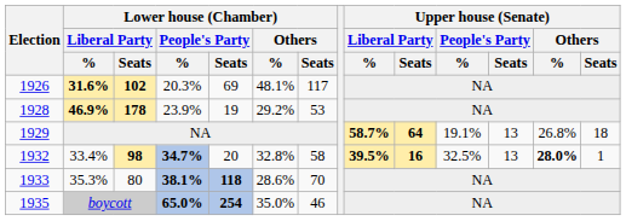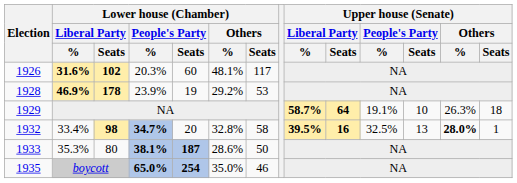 <table class=wikitable style=text-align:right>
 <tr>
 <th rowspan="3">Election</th>
 <th colspan="6">Lower house (Chamber)</th>
 <th rowspan="9"></th>
 <th colspan="6">Upper house (Senate)</th>
 </tr>
 <tr>
 <th colspan="2"><a href='#'>Liberal Party</a></th>
 <th colspan="2"><a href='#'>People's Party</a></th>
 <th colspan="2">Others</th>
 <th colspan="2"><a href='#'>Liberal Party</a></th>
 <th colspan="2"><a href='#'>People's Party</a></th>
 <th colspan="2">Others</th>
 </tr>
 <tr>
 <th>%</th>
 <th>Seats</th>
 <th>%</th>
 <th>Seats</th>
 <th>%</th>
 <th>Seats</th>
 <th>%</th>
 <th>Seats</th>
 <th>%</th>
 <th>Seats</th>
 <th>%</th>
 <th>Seats</th>
 </tr>
 <tr align=center>
 <td><a href='#'>1926</a></td>
 <td bgcolor="#ffeeaa"><strong>31.6%</strong></td>
 <td bgcolor="#ffeeaa"><strong>102</strong></td>
 <td>20.3%</td>
-<td>69</td>
+<td>60</td>
 <td>48.1%</td>
 <td>117</td>
 <td colspan="6" bgcolor="#eeeeee">NA</td>
 </tr>
 <tr align=center>
 <td><a href='#'>1928</a></td>
 <td bgcolor="#ffeeaa"><strong>46.9%</strong></td>
 <td bgcolor="#ffeeaa"><strong>178</strong></td>
 <td>23.9%</td>
 <td>19</td>
 <td>29.2%</td>
 <td>53</td>
 <td colspan="6" bgcolor="#eeeeee">NA</td>
 </tr>
 <tr align=center>
 <td><a href='#'>1929</a></td>
 <td colspan="6" bgcolor="#eeeeee">NA</td>
 <td bgcolor="#ffeeaa"><strong>58.7%</strong></td>
 <td bgcolor="#ffeeaa"><strong>64</strong></td>
 <td>19.1%</td>
-<td>13</td>
-<td>26.8%</td>
+<td>10</td>
+<td>26.3%</td>
 <td>18</td>
 </tr>
 <tr align=center>
 <td><a href='#'>1932</a></td>
 <td>33.4%</td>
 <td bgcolor="#ffeeaa"><strong>98</strong></td>
 <td bgcolor="#afc6e9"><strong>34.7%</strong></td>
 <td>20</td>
 <td>32.8%</td>
 <td>58</td>
 <td bgcolor="#ffeeaa"><strong>39.5%</strong></td>
 <td bgcolor="#ffeeaa"><strong>16</strong></td>
 <td>32.5%</td>
 <td>13</td>
 <td><strong>28.0%</strong></td>
 <td>1</td>
 </tr>
 <tr align=center>
 <td><a href='#'>1933</a></td>
 <td>35.3%</td>
 <td>80</td>
 <td bgcolor="#afc6e9"><strong>38.1%</strong></td>
-<td bgcolor="#afc6e9"><strong>118</strong></td>
+<td bgcolor="#afc6e9"><strong>187</strong></td>
 <td>28.6%</td>
-<td>70</td>
+<td>50</td>
 <td colspan="6" bgcolor="#eeeeee">NA</td>
 </tr>
 <tr align=center>
 <td><a href='#'>1935</a></td>
 <td bgcolor="#cccccc" colspan="2"><em><a href='#'>boycott</a></em></td>
 <td bgcolor="#afc6e9"><strong>65.0%</strong></td>
 <td bgcolor="#afc6e9"><strong>254</strong></td>
 <td>35.0%</td>
 <td>46</td>
 <td colspan="6" bgcolor="#eeeeee">NA</td>
 </tr>
 </table>
